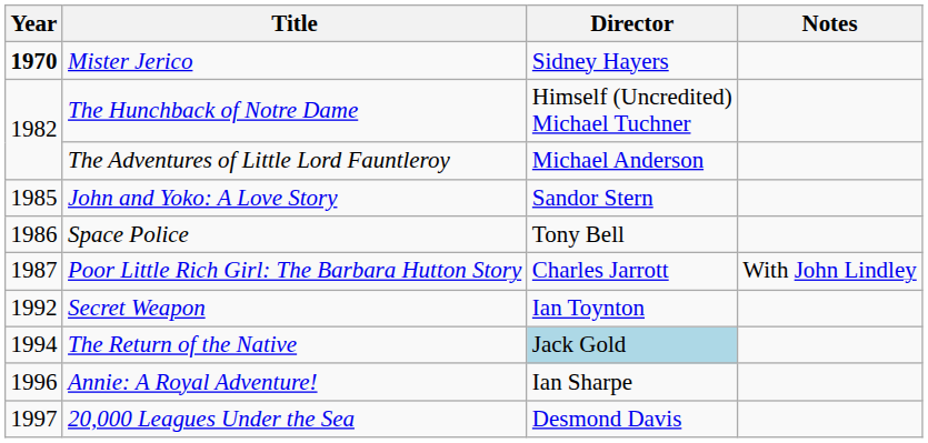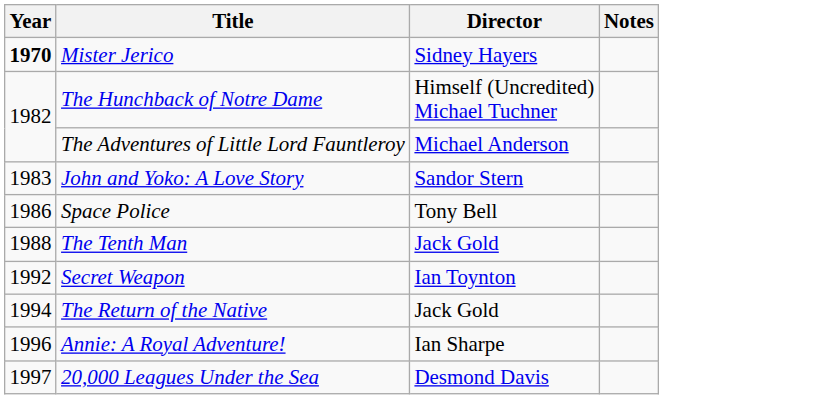 <table class="wikitable">
 <tr>
 <th>Year</th>
 <th>Title</th>
 <th>Director</th>
 <th>Notes</th>
 </tr>
 <tr>
 <td><strong>1970</strong></td>
 <td><em><a href='#'>Mister Jerico</a></em></td>
 <td><a href='#'>Sidney Hayers</a></td>
 <td></td>
 </tr>
 <tr>
 <td rowspan=2>1982</td>
 <td><em><a href='#'>The Hunchback of Notre Dame</a></em></td>
 <td>Himself (Uncredited)<br><a href='#'>Michael Tuchner</a></td>
 <td></td>
 </tr>
 <tr>
 <td><em>The Adventures of Little Lord Fauntleroy</em></td>
 <td><a href='#'>Michael Anderson</a></td>
 <td></td>
 </tr>
 <tr>
-<td>1985</td>
+<td>1983</td>
 <td><em><a href='#'>John and Yoko: A Love Story</a></em></td>
 <td><a href='#'>Sandor Stern</a></td>
 <td></td>
 </tr>
 <tr>
 <td>1986</td>
 <td><em>Space Police</em></td>
 <td>Tony Bell</td>
 <td></td>
 </tr>
 <tr>
-<td>1987</td>
-<td><em><a href='#'>Poor Little Rich Girl: The Barbara Hutton Story</a></em></td>
-<td><a href='#'>Charles Jarrott</a></td>
-<td>With <a href='#'>John Lindley</a></td>
+<td>1988</td>
+<td><em><a href='#'>The Tenth Man</a></em></td>
+<td><a href='#'>Jack Gold</a></td>
+<td></td>
 </tr>
 <tr>
 <td>1992</td>
 <td><em><a href='#'>Secret Weapon</a></em></td>
 <td><a href='#'>Ian Toynton</a></td>
 <td></td>
 </tr>
 <tr>
 <td>1994</td>
 <td><em><a href='#'>The Return of the Native</a></em></td>
-<td style="background: lightblue;">Jack Gold</td>
+<td>Jack Gold</td>
 <td></td>
 </tr>
 <tr>
 <td>1996</td>
 <td><em><a href='#'>Annie: A Royal Adventure!</a></em></td>
 <td>Ian Sharpe</td>
 <td></td>
 </tr>
 <tr>
 <td>1997</td>
 <td><em><a href='#'>20,000 Leagues Under the Sea</a></em></td>
 <td><a href='#'>Desmond Davis</a></td>
 <td></td>
 </tr>
 </table>
